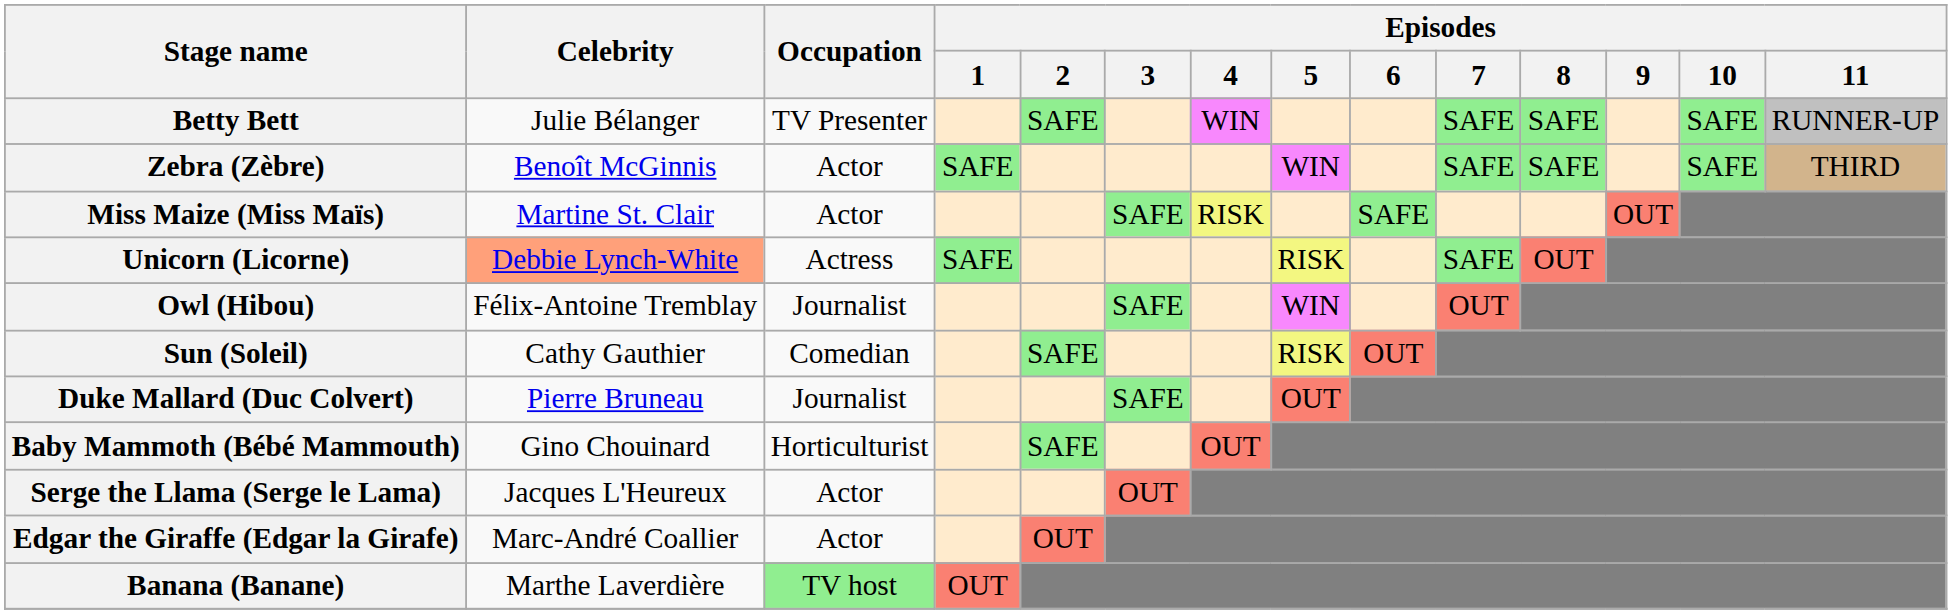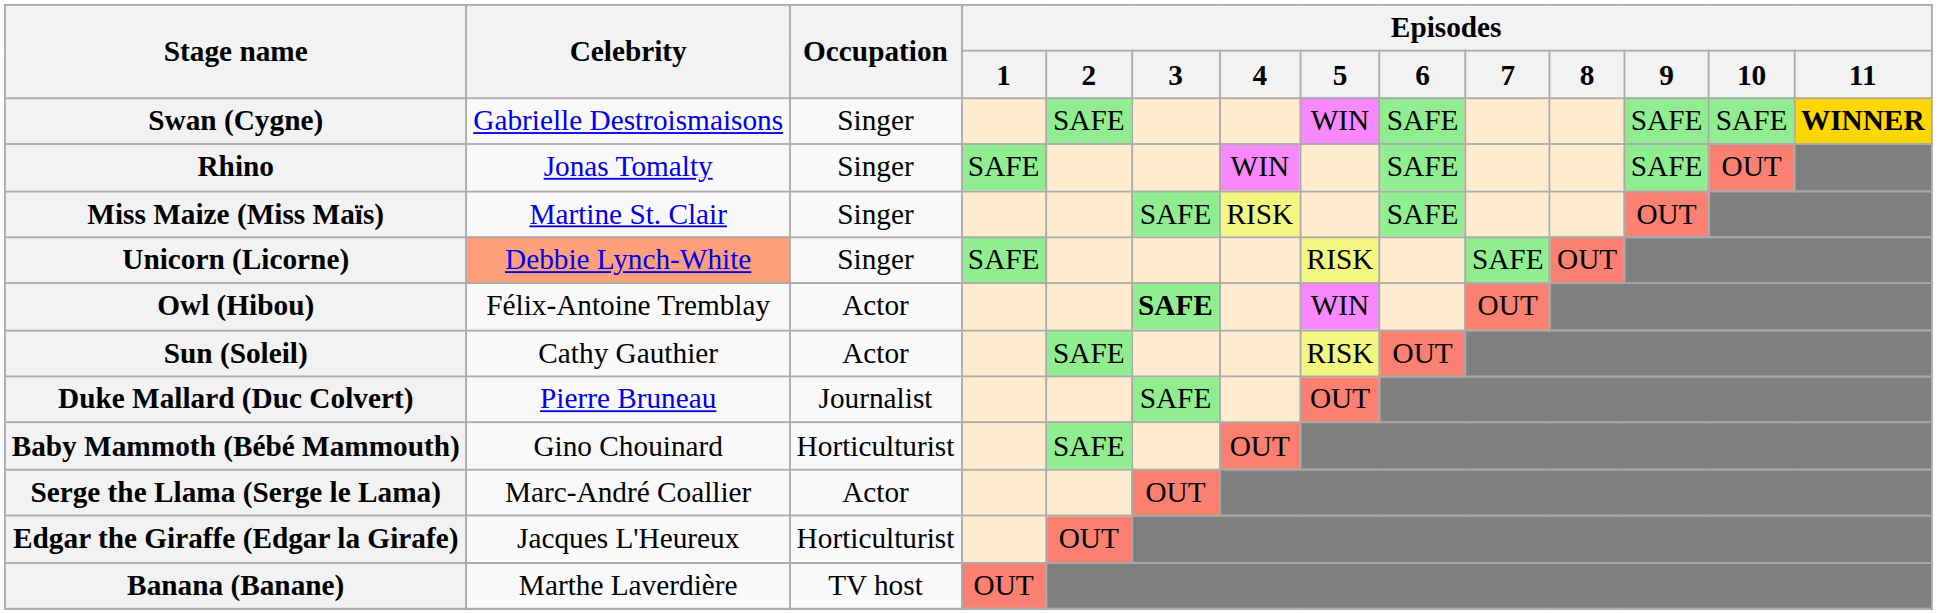 <table class="wikitable" style="text-align:center; ">
 <tr>
 <th rowspan="2">Stage name</th>
 <th rowspan="2">Celebrity</th>
 <th rowspan="2">Occupation</th>
 <th colspan="11">Episodes</th>
 </tr>
 <tr>
 <th>1</th>
 <th>2</th>
 <th>3</th>
 <th>4</th>
 <th>5</th>
 <th>6</th>
 <th>7</th>
 <th>8</th>
 <th>9</th>
 <th>10</th>
 <th>11</th>
 </tr>
 <tr>
-<th>Betty Bett</th>
-<td>Julie Bélanger</td>
-<td>TV Presenter</td>
+<th>Swan (Cygne)</th>
+<td><a href='#'>Gabrielle Destroismaisons</a></td>
+<td>Singer</td>
 <td bgcolor="#FFEBCD"></td>
 <td bgcolor="lightgreen">SAFE</td>
 <td bgcolor="#FFEBCD"></td>
+<td bgcolor="#FFEBCD"></td>
 <td bgcolor="F888FD">WIN</td>
+<td bgcolor="lightgreen">SAFE</td>
 <td bgcolor="#FFEBCD"></td>
 <td bgcolor="#FFEBCD"></td>
 <td bgcolor="lightgreen">SAFE</td>
 <td bgcolor="lightgreen">SAFE</td>
-<td bgcolor="#FFEBCD"></td>
-<td bgcolor="lightgreen">SAFE</td>
-<td bgcolor="silver">RUNNER-UP</td>
+<td bgcolor=gold><strong>WINNER</strong></td>
 </tr>
 <tr>
-<th>Zebra (Zèbre)</th>
-<td><a href='#'>Benoît McGinnis</a></td>
-<td>Actor</td>
+<th>Rhino</th>
+<td><a href='#'>Jonas Tomalty</a></td>
+<td>Singer</td>
 <td bgcolor="lightgreen">SAFE</td>
-<td bgcolor="#FFEBCD"></td>
 <td bgcolor="#FFEBCD"></td>
 <td bgcolor="#FFEBCD"></td>
 <td bgcolor="F888FD">WIN</td>
 <td bgcolor="#FFEBCD"></td>
 <td bgcolor="lightgreen">SAFE</td>
-<td bgcolor="lightgreen">SAFE</td>
+<td bgcolor="#FFEBCD"></td>
 <td bgcolor="#FFEBCD"></td>
 <td bgcolor="lightgreen">SAFE</td>
-<td bgcolor=tan>THIRD</td>
+<td bgcolor="salmon">OUT</td>
+<td bgcolor="grey"></td>
 </tr>
 <tr>
 <th>Miss Maize (Miss Maïs)</th>
 <td><a href='#'>Martine St. Clair</a></td>
-<td>Actor</td>
+<td>Singer</td>
 <td bgcolor="#FFEBCD"></td>
 <td bgcolor="#FFEBCD"></td>
 <td bgcolor="lightgreen">SAFE</td>
 <td bgcolor="F3F781">RISK</td>
 <td bgcolor="#FFEBCD"></td>
 <td bgcolor="lightgreen">SAFE</td>
 <td bgcolor="#FFEBCD"></td>
 <td bgcolor="#FFEBCD"></td>
 <td bgcolor="salmon">OUT</td>
 <td colspan="2" bgcolor="grey"></td>
 </tr>
 <tr>
 <th>Unicorn (Licorne)</th>
 <td style="background: lightsalmon;"><a href='#'>Debbie Lynch-White</a></td>
-<td>Actress</td>
+<td>Singer</td>
 <td bgcolor="lightgreen">SAFE</td>
 <td bgcolor="#FFEBCD"></td>
 <td bgcolor="#FFEBCD"></td>
 <td bgcolor="#FFEBCD"></td>
 <td bgcolor="F3F781">RISK</td>
 <td bgcolor="#FFEBCD"></td>
 <td bgcolor="lightgreen">SAFE</td>
 <td bgcolor="salmon">OUT</td>
 <td colspan="3" bgcolor="grey"></td>
 </tr>
 <tr>
 <th>Owl (Hibou)</th>
 <td>Félix-Antoine Tremblay</td>
-<td>Journalist</td>
+<td>Actor</td>
 <td bgcolor="#FFEBCD"></td>
 <td bgcolor="#FFEBCD"></td>
-<td bgcolor="lightgreen">SAFE</td>
+<td bgcolor="lightgreen"><strong>SAFE</strong></td>
 <td bgcolor="#FFEBCD"></td>
 <td bgcolor="F888FD">WIN</td>
 <td bgcolor="#FFEBCD"></td>
 <td bgcolor="salmon">OUT</td>
 <td colspan="4" bgcolor="grey"></td>
 </tr>
 <tr>
 <th>Sun (Soleil)</th>
 <td>Cathy Gauthier</td>
-<td>Comedian</td>
+<td>Actor</td>
 <td bgcolor="#FFEBCD"></td>
 <td bgcolor="lightgreen">SAFE</td>
 <td bgcolor="#FFEBCD"></td>
 <td bgcolor="#FFEBCD"></td>
 <td bgcolor="F3F781">RISK</td>
 <td bgcolor="salmon">OUT</td>
 <td colspan="5" bgcolor="grey"></td>
 </tr>
 <tr>
 <th>Duke Mallard (Duc Colvert)</th>
 <td><a href='#'>Pierre Bruneau</a></td>
 <td>Journalist</td>
 <td bgcolor="#FFEBCD"></td>
 <td bgcolor="#FFEBCD"></td>
 <td bgcolor="lightgreen">SAFE</td>
 <td bgcolor="#FFEBCD"></td>
 <td bgcolor="salmon">OUT</td>
 <td colspan="6" bgcolor="grey"></td>
 </tr>
 <tr>
 <th>Baby Mammoth (Bébé Mammouth)</th>
 <td>Gino Chouinard</td>
 <td>Horticulturist</td>
 <td bgcolor="#FFEBCD"></td>
 <td bgcolor="lightgreen">SAFE</td>
 <td bgcolor="#FFEBCD"></td>
 <td bgcolor="salmon">OUT</td>
 <td colspan="7" bgcolor="grey"></td>
 </tr>
 <tr>
 <th>Serge the Llama (Serge le Lama)</th>
-<td>Jacques L'Heureux</td>
+<td>Marc-André Coallier</td>
 <td>Actor</td>
 <td bgcolor="#FFEBCD"></td>
 <td bgcolor="#FFEBCD"></td>
 <td bgcolor="salmon">OUT</td>
 <td colspan="8" bgcolor="grey"></td>
 </tr>
 <tr>
 <th>Edgar the Giraffe (Edgar la Girafe)</th>
-<td>Marc-André Coallier</td>
-<td>Actor</td>
+<td>Jacques L'Heureux</td>
+<td>Horticulturist</td>
 <td bgcolor="#FFEBCD"></td>
 <td bgcolor="salmon">OUT</td>
 <td colspan="9" bgcolor="grey"></td>
 </tr>
 <tr>
 <th>Banana (Banane)</th>
 <td>Marthe Laverdière</td>
-<td style="background: lightgreen;">TV host</td>
+<td>TV host</td>
 <td bgcolor="salmon">OUT</td>
 <td colspan="10" bgcolor="grey"></td>
 </tr>
 <tr>
 </tr>
 </table>
